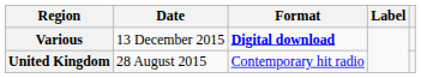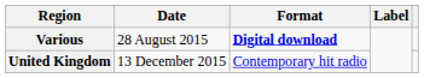 <table class="wikitable plainrowheaders">
 <tr>
 <th scope="col">Region</th>
 <th scope="col">Date</th>
 <th scope="col">Format</th>
 <th scope="col">Label</th>
 <th scope="col"></th>
 </tr>
 <tr>
 <th scope="row">Various</th>
-<td>13 December 2015</td>
+<td>28 August 2015</td>
 <td><strong><a href='#'>Digital download</a></strong></td>
 <td rowspan="2"></td>
 <td align="center"></td>
 </tr>
 <tr>
 <th scope="row">United Kingdom</th>
-<td>28 August 2015</td>
+<td>13 December 2015</td>
 <td><a href='#'>Contemporary hit radio</a></td>
 <td align="center"></td>
 </tr>
 </table>
